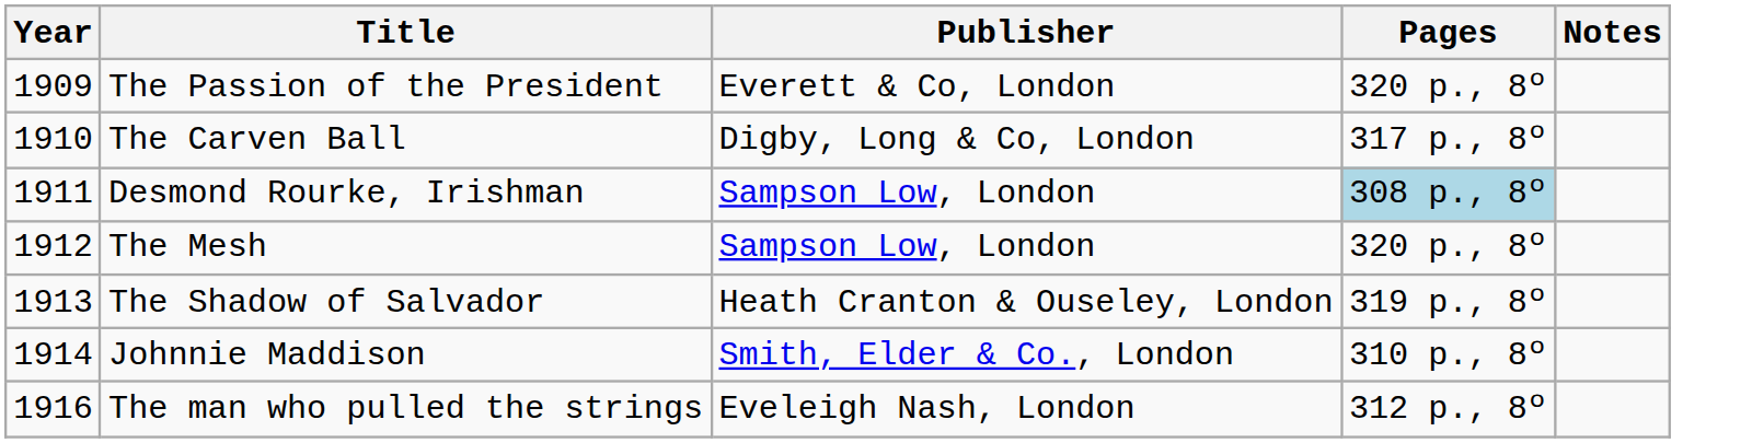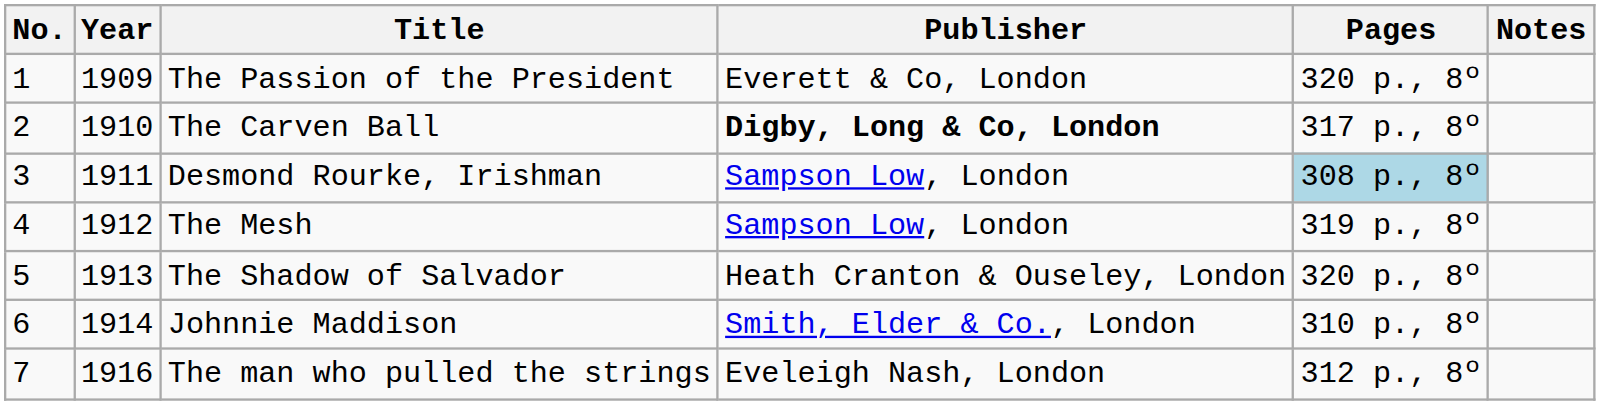 <table class="wikitable sortable">
 <tr>
+<th>No.</th>
 <th>Year</th>
 <th>Title</th>
 <th>Publisher</th>
 <th>Pages</th>
 <th>Notes</th>
 </tr>
 <tr>
+<td>1</td>
 <td>1909</td>
 <td>The Passion of the President</td>
 <td>Everett & Co, London</td>
 <td>320 p., 8º</td>
 <td></td>
 </tr>
 <tr>
+<td>2</td>
 <td>1910</td>
 <td>The Carven Ball</td>
-<td>Digby, Long & Co, London</td>
+<td><strong>Digby, Long & Co, London</strong></td>
 <td>317 p., 8º</td>
 <td></td>
 </tr>
 <tr>
+<td>3</td>
 <td>1911</td>
 <td>Desmond Rourke, Irishman</td>
 <td><a href='#'>Sampson Low</a>, London</td>
 <td style="background: lightblue;">308 p., 8º</td>
 <td></td>
 </tr>
 <tr>
+<td>4</td>
 <td>1912</td>
 <td>The Mesh</td>
 <td><a href='#'>Sampson Low</a>, London</td>
+<td>319 p., 8º</td>
+<td></td>
+</tr>
+<tr>
+<td>5</td>
+<td>1913</td>
+<td>The Shadow of Salvador</td>
+<td>Heath Cranton & Ouseley, London</td>
 <td>320 p., 8º</td>
 <td></td>
 </tr>
 <tr>
-<td>1913</td>
-<td>The Shadow of Salvador</td>
-<td>Heath Cranton & Ouseley, London</td>
-<td>319 p., 8º</td>
-<td></td>
-</tr>
-<tr>
+<td>6</td>
 <td>1914</td>
 <td>Johnnie Maddison</td>
 <td><a href='#'>Smith, Elder & Co.</a>, London</td>
 <td>310 p., 8º</td>
 <td></td>
 </tr>
 <tr>
+<td>7</td>
 <td>1916</td>
 <td>The man who pulled the strings</td>
 <td>Eveleigh Nash, London</td>
 <td>312 p., 8º</td>
 <td></td>
 </tr>
 </table>
